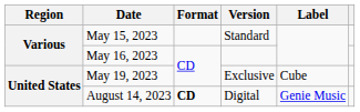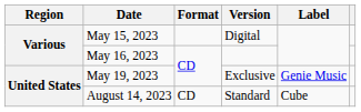 <table class="wikitable plainrowheaders">
 <tr>
 <th scope="col">Region</th>
 <th scope="col">Date</th>
 <th scope="col">Format</th>
 <th scope="col">Version</th>
 <th scope="col">Label</th>
 <th scope="col" class="unsortable"></th>
 </tr>
 <tr>
 <th scope="row" rowspan="2">Various</th>
 <td>May 15, 2023</td>
 <td></td>
-<td>Standard</td>
+<td>Digital</td>
 <td rowspan="2"></td>
 <td style="text-align:center"></td>
 </tr>
 <tr>
 <td>May 16, 2023</td>
 <td rowspan="2"><a href='#'>CD</a></td>
 <td></td>
 <td style="text-align:center"></td>
 </tr>
 <tr>
 <th scope="row" rowspan="2">United States</th>
 <td>May 19, 2023</td>
 <td>Exclusive</td>
-<td>Cube</td>
+<td><a href='#'>Genie Music</a></td>
 <td style="text-align:center"></td>
 </tr>
 <tr>
 <td>August 14, 2023</td>
-<td><strong>CD</strong></td>
-<td>Digital</td>
-<td><a href='#'>Genie Music</a></td>
+<td>CD</td>
+<td>Standard</td>
+<td>Cube</td>
 <td style="text-align:center"></td>
 </tr>
 </table>
